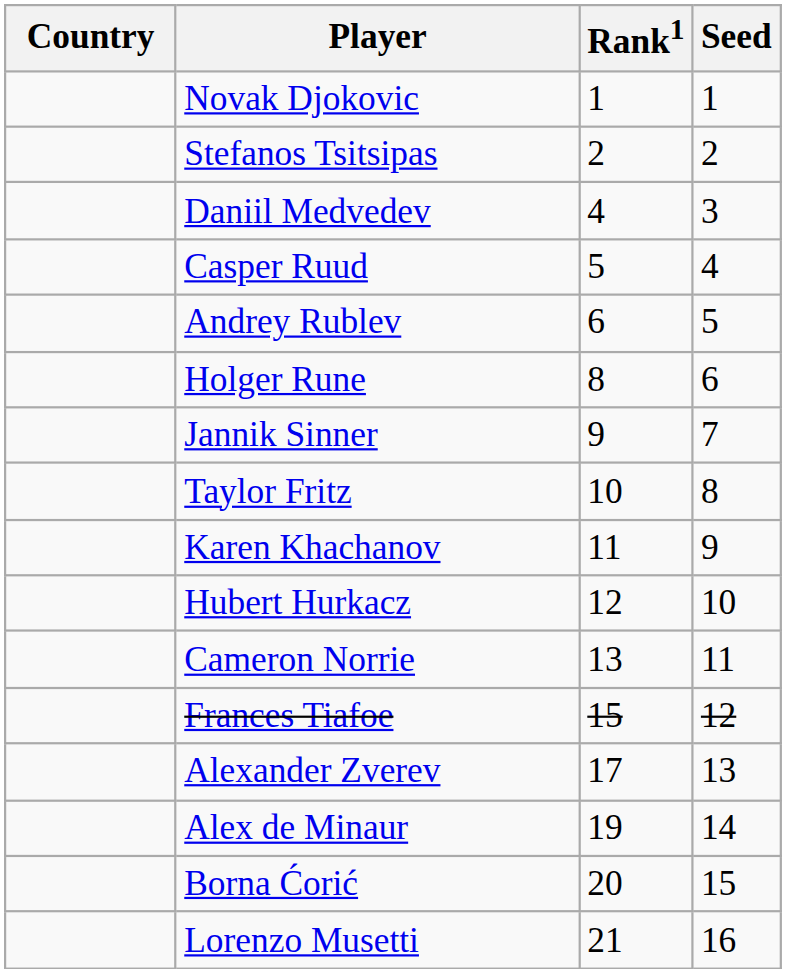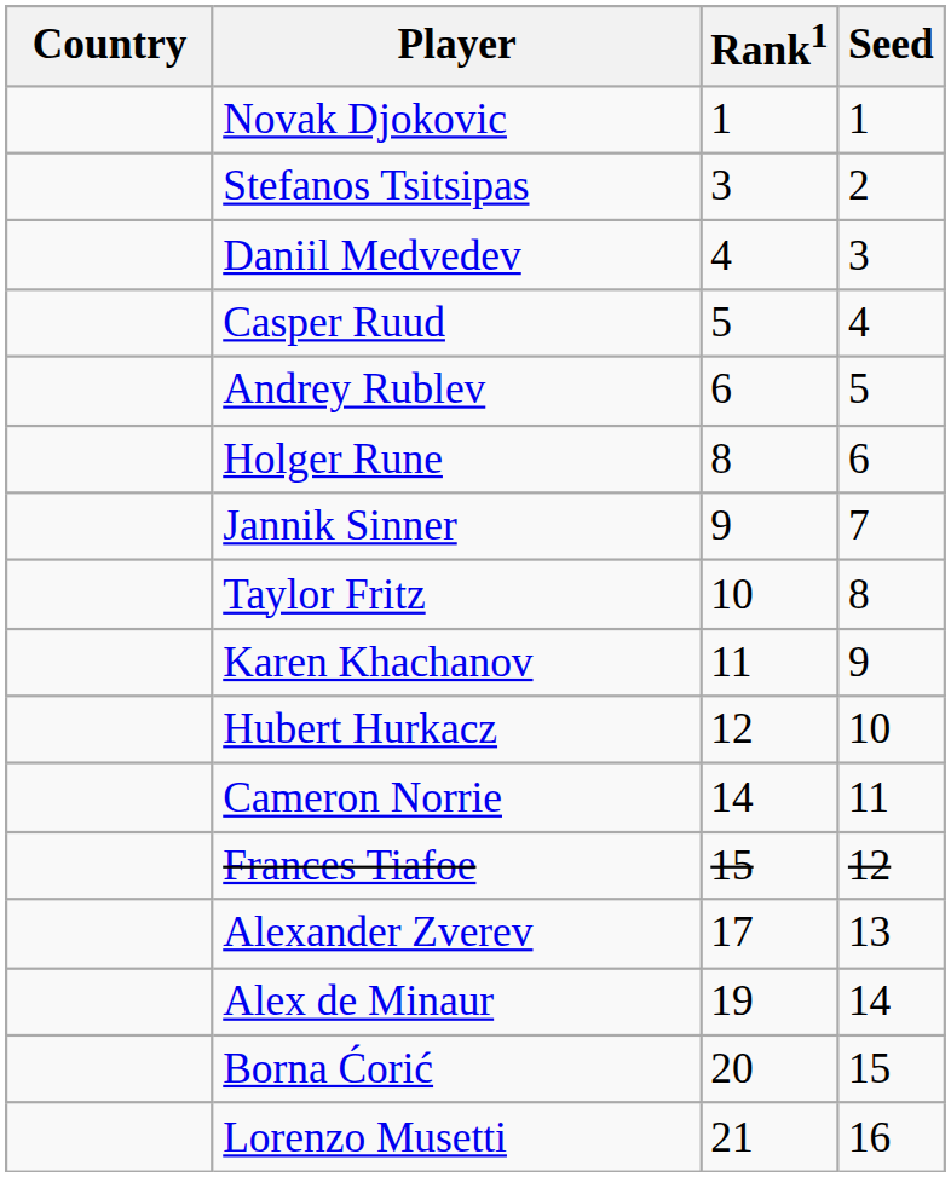 <table class="sortable wikitable">
 <tr>
 <th width="70">Country</th>
 <th width="175">Player</th>
 <th>Rank<sup>1</sup></th>
 <th>Seed</th>
 </tr>
 <tr>
 <td></td>
 <td><a href='#'>Novak Djokovic</a></td>
 <td>1</td>
 <td>1</td>
 </tr>
 <tr>
 <td></td>
 <td><a href='#'>Stefanos Tsitsipas</a></td>
-<td>2</td>
+<td>3</td>
 <td>2</td>
 </tr>
 <tr>
 <td></td>
 <td><a href='#'>Daniil Medvedev</a></td>
 <td>4</td>
 <td>3</td>
 </tr>
 <tr>
 <td></td>
 <td><a href='#'>Casper Ruud</a></td>
 <td>5</td>
 <td>4</td>
 </tr>
 <tr>
 <td></td>
 <td><a href='#'>Andrey Rublev</a></td>
 <td>6</td>
 <td>5</td>
 </tr>
 <tr>
 <td></td>
 <td><a href='#'>Holger Rune</a></td>
 <td>8</td>
 <td>6</td>
 </tr>
 <tr>
 <td></td>
 <td><a href='#'>Jannik Sinner</a></td>
 <td>9</td>
 <td>7</td>
 </tr>
 <tr>
 <td></td>
 <td><a href='#'>Taylor Fritz</a></td>
 <td>10</td>
 <td>8</td>
 </tr>
 <tr>
 <td></td>
 <td><a href='#'>Karen Khachanov</a></td>
 <td>11</td>
 <td>9</td>
 </tr>
 <tr>
 <td></td>
 <td><a href='#'>Hubert Hurkacz</a></td>
 <td>12</td>
 <td>10</td>
 </tr>
 <tr>
 <td></td>
 <td><a href='#'>Cameron Norrie</a></td>
-<td>13</td>
+<td>14</td>
 <td>11</td>
 </tr>
 <tr>
 <td><s></s></td>
 <td><s><a href='#'>Frances Tiafoe</a></s></td>
 <td><s>15</s></td>
 <td><s>12</s></td>
 </tr>
 <tr>
 <td></td>
 <td><a href='#'>Alexander Zverev</a></td>
 <td>17</td>
 <td>13</td>
 </tr>
 <tr>
 <td></td>
 <td><a href='#'>Alex de Minaur</a></td>
 <td>19</td>
 <td>14</td>
 </tr>
 <tr>
 <td></td>
 <td><a href='#'>Borna Ćorić</a></td>
 <td>20</td>
 <td>15</td>
 </tr>
 <tr>
 <td></td>
 <td><a href='#'>Lorenzo Musetti</a></td>
 <td>21</td>
 <td>16</td>
 </tr>
 </table>
